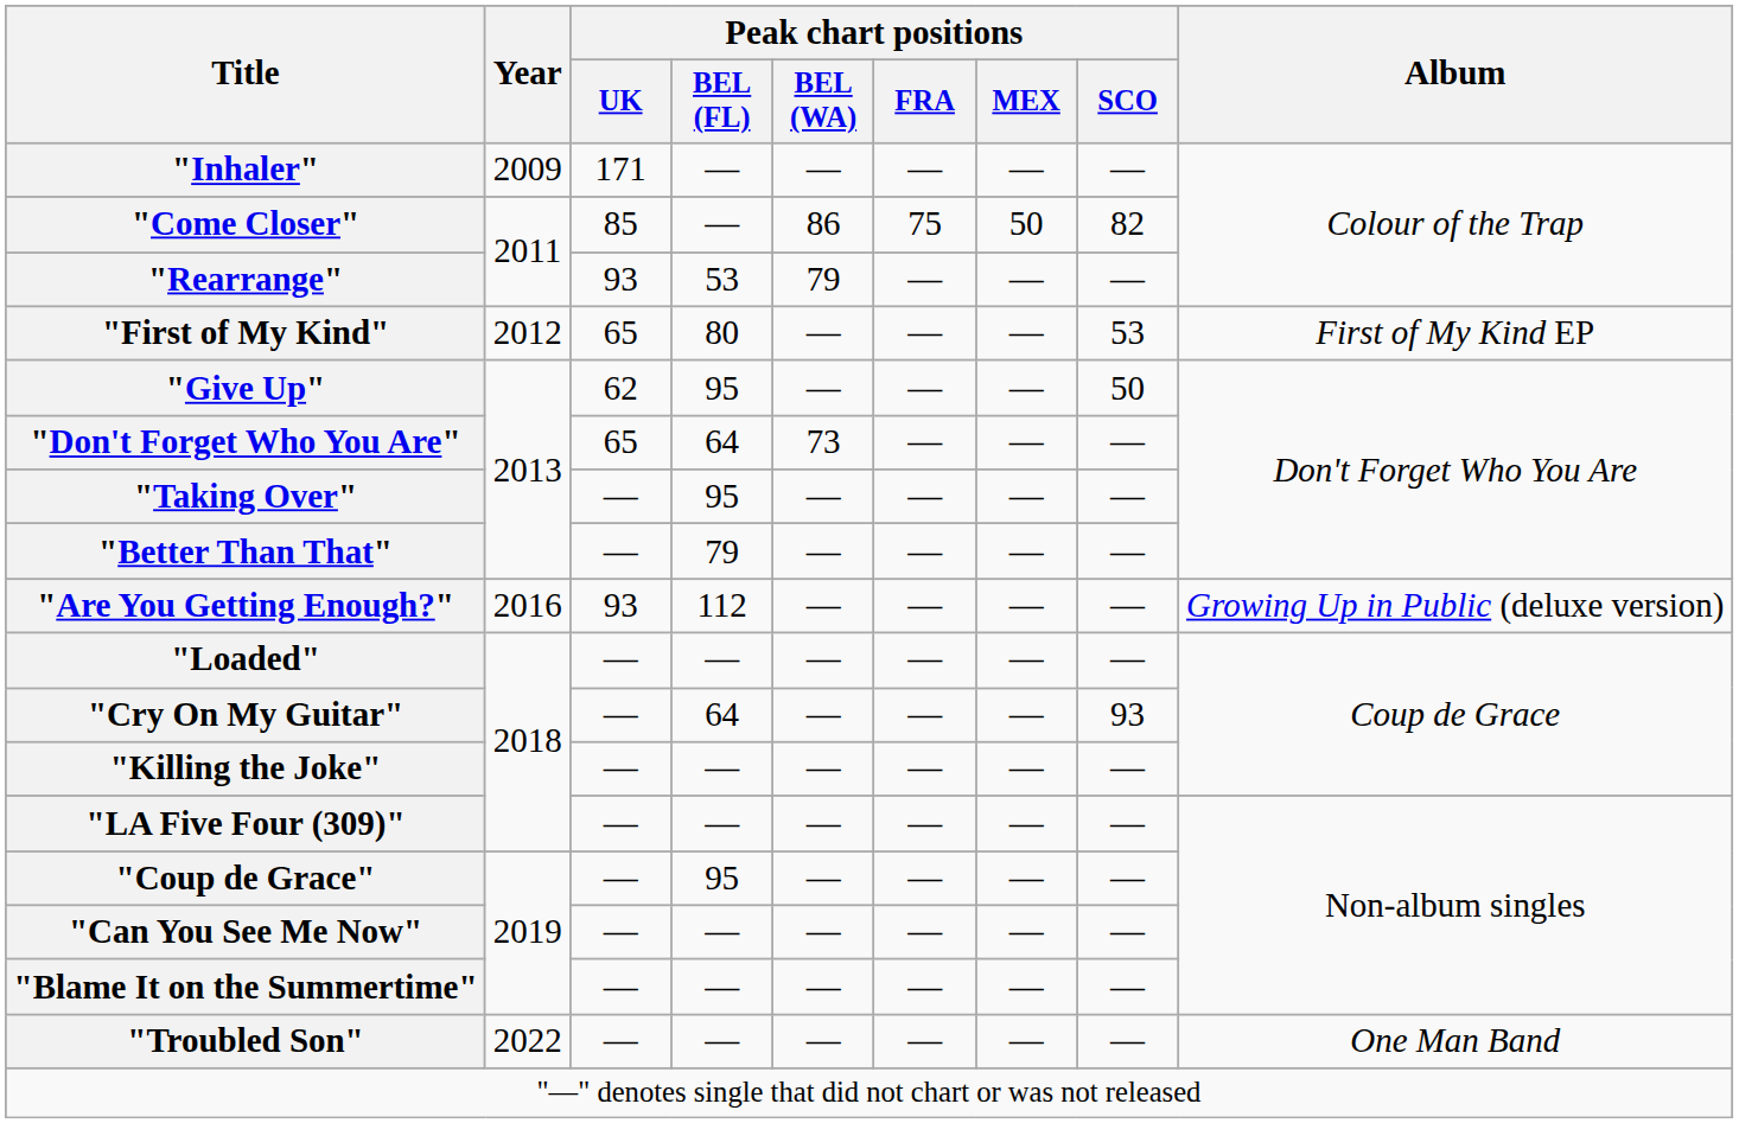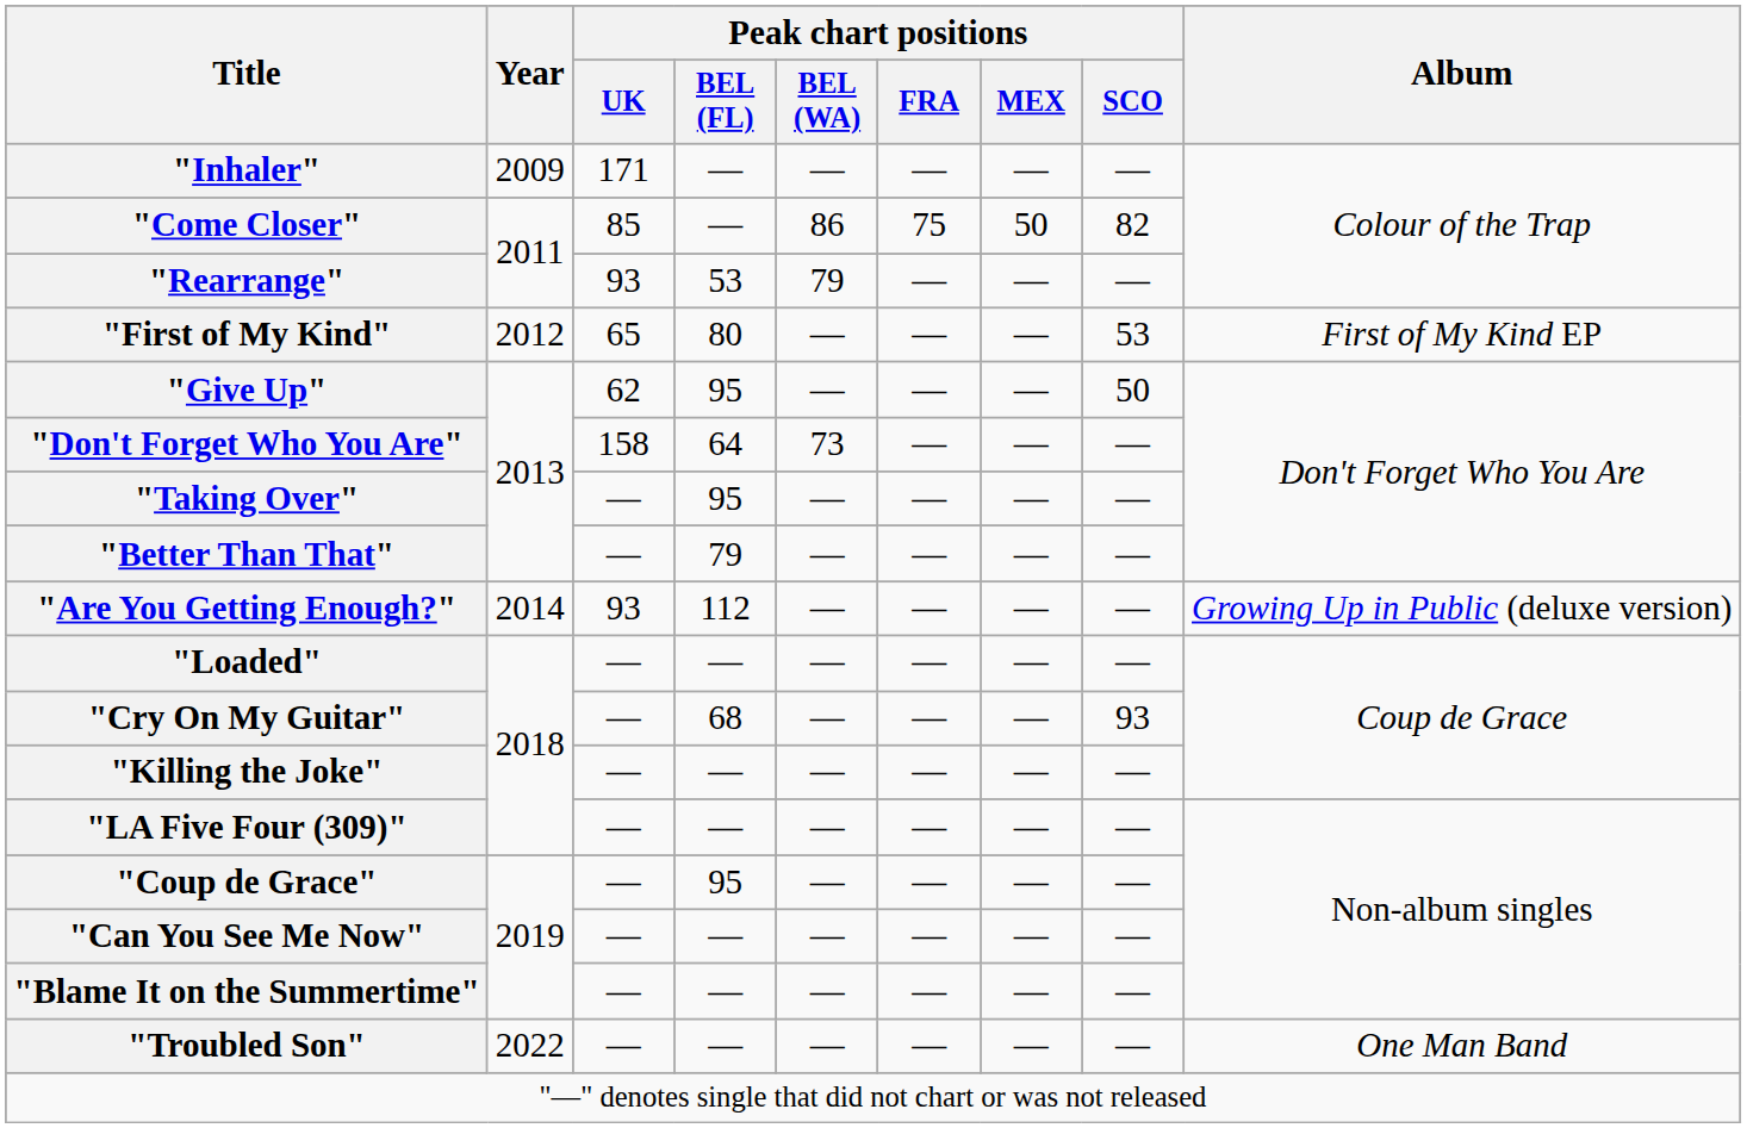 <table class="wikitable plainrowheaders" style="text-align:center;">
 <tr>
 <th scope="col" rowspan="2">Title</th>
 <th scope="col" rowspan="2">Year</th>
 <th scope="col" colspan="6">Peak chart positions</th>
 <th scope="col" rowspan="2">Album</th>
 </tr>
 <tr>
 <th scope="col" style="width:3em;font-size:85%;"><a href='#'>UK</a><br></th>
 <th scope="col" style="width:3em;font-size:85%;"><a href='#'>BEL (FL)</a><br></th>
 <th scope="col" style="width:3em;font-size:85%;"><a href='#'>BEL (WA)</a><br></th>
 <th scope="col" style="width:3em;font-size:85%;"><a href='#'>FRA</a><br></th>
 <th scope="col" style="width:3em;font-size:85%;"><a href='#'>MEX</a><br></th>
 <th scope="col" style="width:3em;font-size:85%;"><a href='#'>SCO</a><br></th>
 </tr>
 <tr>
 <th scope="row">"<a href='#'>Inhaler</a>"</th>
 <td>2009</td>
 <td>171</td>
 <td>—</td>
 <td>—</td>
 <td>—</td>
 <td>—</td>
 <td>—</td>
 <td rowspan="3"><em>Colour of the Trap</em></td>
 </tr>
 <tr>
 <th scope="row">"<a href='#'>Come Closer</a>"</th>
 <td rowspan="2">2011</td>
 <td>85</td>
 <td>—</td>
 <td>86</td>
 <td>75</td>
 <td>50</td>
 <td>82</td>
 </tr>
 <tr>
 <th scope="row">"<a href='#'>Rearrange</a>"</th>
 <td>93</td>
 <td>53</td>
 <td>79</td>
 <td>—</td>
 <td>—</td>
 <td>—</td>
 </tr>
 <tr>
 <th scope="row">"First of My Kind"</th>
 <td>2012</td>
 <td>65</td>
 <td>80</td>
 <td>—</td>
 <td>—</td>
 <td>—</td>
 <td>53</td>
 <td><em>First of My Kind</em> EP</td>
 </tr>
 <tr>
 <th scope="row">"<a href='#'>Give Up</a>"</th>
 <td rowspan="4">2013</td>
 <td>62</td>
 <td>95</td>
 <td>—</td>
 <td>—</td>
 <td>—</td>
 <td>50</td>
 <td rowspan="4"><em>Don't Forget Who You Are</em></td>
 </tr>
 <tr>
 <th scope="row">"<a href='#'>Don't Forget Who You Are</a>"</th>
-<td>65</td>
+<td>158</td>
 <td>64</td>
 <td>73</td>
 <td>—</td>
 <td>—</td>
 <td>—</td>
 </tr>
 <tr>
 <th scope="row">"<a href='#'>Taking Over</a>"</th>
 <td>—</td>
 <td>95</td>
 <td>—</td>
 <td>—</td>
 <td>—</td>
 <td>—</td>
 </tr>
 <tr>
 <th scope="row">"<a href='#'>Better Than That</a>"</th>
 <td>—</td>
 <td>79</td>
 <td>—</td>
 <td>—</td>
 <td>—</td>
 <td>—</td>
 </tr>
 <tr>
 <th scope="row">"<a href='#'>Are You Getting Enough?</a>"<br></th>
-<td>2016</td>
+<td>2014</td>
 <td>93</td>
 <td>112</td>
 <td>—</td>
 <td>—</td>
 <td>—</td>
 <td>—</td>
 <td><em><a href='#'>Growing Up in Public</a></em> (deluxe version)</td>
 </tr>
 <tr>
 <th scope="row">"Loaded"</th>
 <td rowspan="4">2018</td>
 <td>—</td>
 <td>—</td>
 <td>—</td>
 <td>—</td>
 <td>—</td>
 <td>—</td>
 <td rowspan="3"><em>Coup de Grace</em></td>
 </tr>
 <tr>
 <th scope="row">"Cry On My Guitar"</th>
 <td>—</td>
-<td>64</td>
+<td>68</td>
 <td>—</td>
 <td>—</td>
 <td>—</td>
 <td>93</td>
 </tr>
 <tr>
 <th scope="row">"Killing the Joke"</th>
 <td>—</td>
 <td>—</td>
 <td>—</td>
 <td>—</td>
 <td>—</td>
 <td>—</td>
 </tr>
 <tr>
 <th scope="row">"LA Five Four (309)"</th>
 <td>—</td>
 <td>—</td>
 <td>—</td>
 <td>—</td>
 <td>—</td>
 <td>—</td>
 <td rowspan="4">Non-album singles</td>
 </tr>
 <tr>
 <th scope="row">"Coup de Grace" </th>
 <td rowspan="3">2019</td>
 <td>—</td>
 <td>95</td>
 <td>—</td>
 <td>—</td>
 <td>—</td>
 <td>—</td>
 </tr>
 <tr>
 <th scope="row">"Can You See Me Now"</th>
 <td>—</td>
 <td>—</td>
 <td>—</td>
 <td>—</td>
 <td>—</td>
 <td>—</td>
 </tr>
 <tr>
 <th scope="row">"Blame It on the Summertime"</th>
 <td>—</td>
 <td>—</td>
 <td>—</td>
 <td>—</td>
 <td>—</td>
 <td>—</td>
 </tr>
 <tr>
 <th scope="row">"Troubled Son"</th>
 <td>2022</td>
 <td>—</td>
 <td>—</td>
 <td>—</td>
 <td>—</td>
 <td>—</td>
 <td>—</td>
 <td><em>One Man Band</em></td>
 </tr>
 <tr>
 <td colspan="10" style="font-size:85%;">"—" denotes single that did not chart or was not released</td>
 </tr>
 </table>
